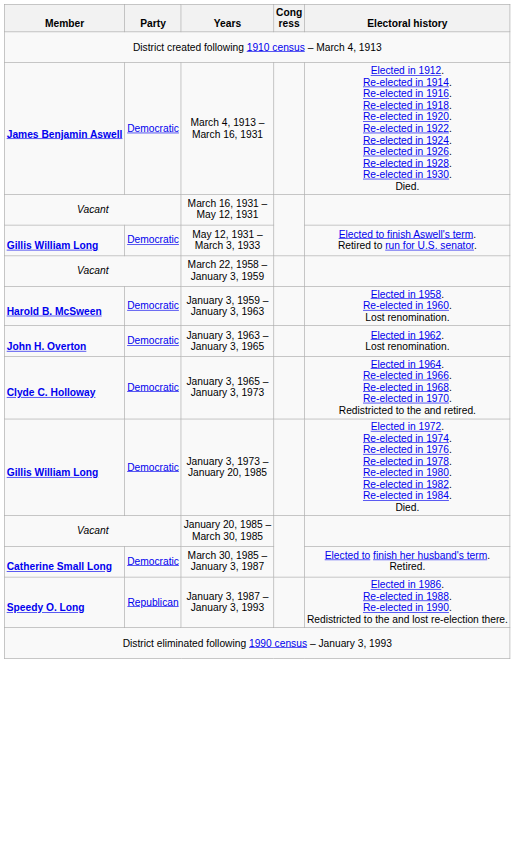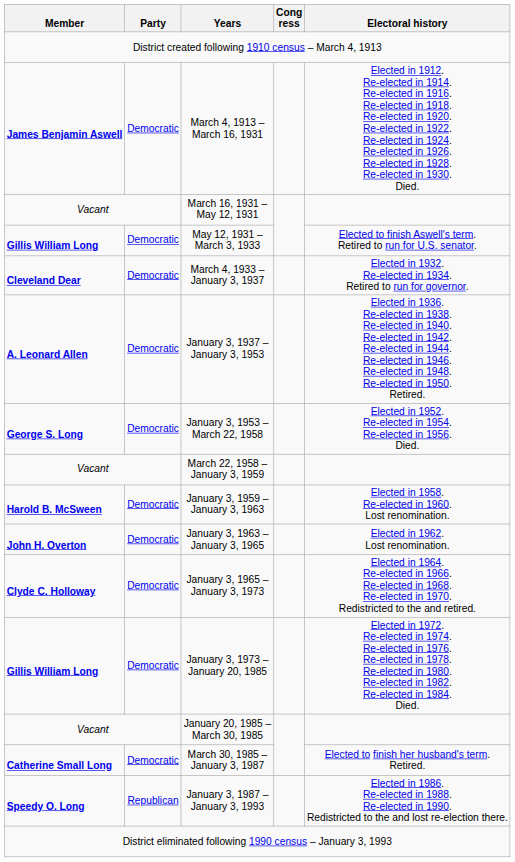 <table class=wikitable style="text-align:center">
 <tr valign=bottom>
 <th>Member<br></th>
 <th>Party</th>
 <th>Years</th>
 <th>Cong<br>ress</th>
 <th>Electoral history</th>
 </tr>
 <tr style="height:3em">
 <td colspan=5>District created following <a href='#'>1910 census</a> – March 4, 1913</td>
 </tr>
 <tr style="height:3em">
 <td align=left><br><strong><a href='#'>James Benjamin Aswell</a></strong><br></td>
 <td><a href='#'>Democratic</a></td>
 <td nowrap>March 4, 1913 –<br>March 16, 1931</td>
 <td></td>
 <td><a href='#'>Elected in 1912</a>.<br><a href='#'>Re-elected in 1914</a>.<br><a href='#'>Re-elected in 1916</a>.<br><a href='#'>Re-elected in 1918</a>.<br><a href='#'>Re-elected in 1920</a>.<br><a href='#'>Re-elected in 1922</a>.<br><a href='#'>Re-elected in 1924</a>.<br><a href='#'>Re-elected in 1926</a>.<br><a href='#'>Re-elected in 1928</a>.<br><a href='#'>Re-elected in 1930</a>.<br>Died.</td>
 </tr>
 <tr style="height:3em">
 <td colspan=2><em>Vacant</em></td>
 <td nowrap>March 16, 1931 –<br>May 12, 1931</td>
 <td rowspan=2></td>
 <td></td>
 </tr>
 <tr style="height:3em">
 <td align=left><br><strong><a href='#'>Gillis William Long</a></strong><br></td>
 <td><a href='#'>Democratic</a></td>
 <td nowrap>May 12, 1931 –<br>March 3, 1933</td>
 <td><a href='#'>Elected to finish Aswell's term</a>.<br>Retired to <a href='#'>run for U.S. senator</a>.</td>
+</tr>
+<tr style="height:3em">
+<td align=left><br><strong><a href='#'>Cleveland Dear</a></strong><br></td>
+<td><a href='#'>Democratic</a></td>
+<td nowrap>March 4, 1933 –<br>January 3, 1937</td>
+<td></td>
+<td><a href='#'>Elected in 1932</a>.<br><a href='#'>Re-elected in 1934</a>.<br>Retired to <a href='#'>run for governor</a>.</td>
+</tr>
+<tr style="height:3em">
+<td align=left><br><strong><a href='#'>A. Leonard Allen</a></strong><br></td>
+<td><a href='#'>Democratic</a></td>
+<td nowrap>January 3, 1937 –<br>January 3, 1953</td>
+<td></td>
+<td><a href='#'>Elected in 1936</a>.<br><a href='#'>Re-elected in 1938</a>.<br><a href='#'>Re-elected in 1940</a>.<br><a href='#'>Re-elected in 1942</a>.<br><a href='#'>Re-elected in 1944</a>.<br><a href='#'>Re-elected in 1946</a>.<br><a href='#'>Re-elected in 1948</a>.<br><a href='#'>Re-elected in 1950</a>.<br>Retired.</td>
+</tr>
+<tr style="height:3em">
+<td align=left><br><strong><a href='#'>George S. Long</a></strong><br></td>
+<td><a href='#'>Democratic</a></td>
+<td nowrap>January 3, 1953 –<br>March 22, 1958</td>
+<td></td>
+<td><a href='#'>Elected in 1952</a>.<br><a href='#'>Re-elected in 1954</a>.<br><a href='#'>Re-elected in 1956</a>.<br>Died.</td>
 </tr>
 <tr style="height:3em">
 <td colspan=2><em>Vacant</em></td>
 <td nowrap>March 22, 1958 –<br>January 3, 1959</td>
 <td></td>
 <td></td>
 </tr>
 <tr style="height:3em">
 <td align=left><br><strong><a href='#'>Harold B. McSween</a></strong><br></td>
 <td><a href='#'>Democratic</a></td>
 <td nowrap>January 3, 1959 –<br>January 3, 1963</td>
 <td></td>
 <td><a href='#'>Elected in 1958</a>.<br><a href='#'>Re-elected in 1960</a>.<br>Lost renomination.</td>
 </tr>
 <tr style="height:3em">
 <td align=left><br><strong><a href='#'>John H. Overton</a></strong><br></td>
 <td><a href='#'>Democratic</a></td>
 <td nowrap>January 3, 1963 –<br>January 3, 1965</td>
 <td></td>
 <td><a href='#'>Elected in 1962</a>.<br>Lost renomination.</td>
 </tr>
 <tr style="height:3em">
 <td align=left><br><strong><a href='#'>Clyde C. Holloway</a></strong><br></td>
 <td><a href='#'>Democratic</a></td>
 <td nowrap>January 3, 1965 –<br>January 3, 1973</td>
 <td></td>
 <td><a href='#'>Elected in 1964</a>.<br><a href='#'>Re-elected in 1966</a>.<br><a href='#'>Re-elected in 1968</a>.<br><a href='#'>Re-elected in 1970</a>.<br>Redistricted to the  and retired.</td>
 </tr>
 <tr style="height:3em">
 <td align=left><br><strong><a href='#'>Gillis William Long</a></strong><br></td>
 <td><a href='#'>Democratic</a></td>
 <td nowrap>January 3, 1973 –<br>January 20, 1985</td>
 <td></td>
 <td><a href='#'>Elected in 1972</a>.<br><a href='#'>Re-elected in 1974</a>.<br><a href='#'>Re-elected in 1976</a>.<br><a href='#'>Re-elected in 1978</a>.<br><a href='#'>Re-elected in 1980</a>.<br><a href='#'>Re-elected in 1982</a>.<br><a href='#'>Re-elected in 1984</a>.<br>Died.</td>
 </tr>
 <tr style="height:3em">
 <td colspan=2><em>Vacant</em></td>
 <td nowrap>January 20, 1985 –<br>March 30, 1985</td>
 <td rowspan=2></td>
 <td></td>
 </tr>
 <tr style="height:3em">
 <td align=left><br><strong><a href='#'>Catherine Small Long</a></strong><br></td>
 <td><a href='#'>Democratic</a></td>
 <td nowrap>March 30, 1985 –<br>January 3, 1987</td>
 <td><a href='#'>Elected to</a> <a href='#'>finish her husband's term</a>.<br>Retired.</td>
 </tr>
 <tr style="height:3em">
 <td align=left><br><strong><a href='#'>Speedy O. Long</a></strong><br></td>
 <td><a href='#'>Republican</a></td>
 <td nowrap>January 3, 1987 –<br>January 3, 1993</td>
 <td></td>
 <td><a href='#'>Elected in 1986</a>.<br><a href='#'>Re-elected in 1988</a>.<br><a href='#'>Re-elected in 1990</a>.<br>Redistricted to the  and lost re-election there.</td>
 </tr>
 <tr style="height:3em">
 <td colspan=5>District eliminated following <a href='#'>1990 census</a> – January 3, 1993</td>
 </tr>
 </table>
